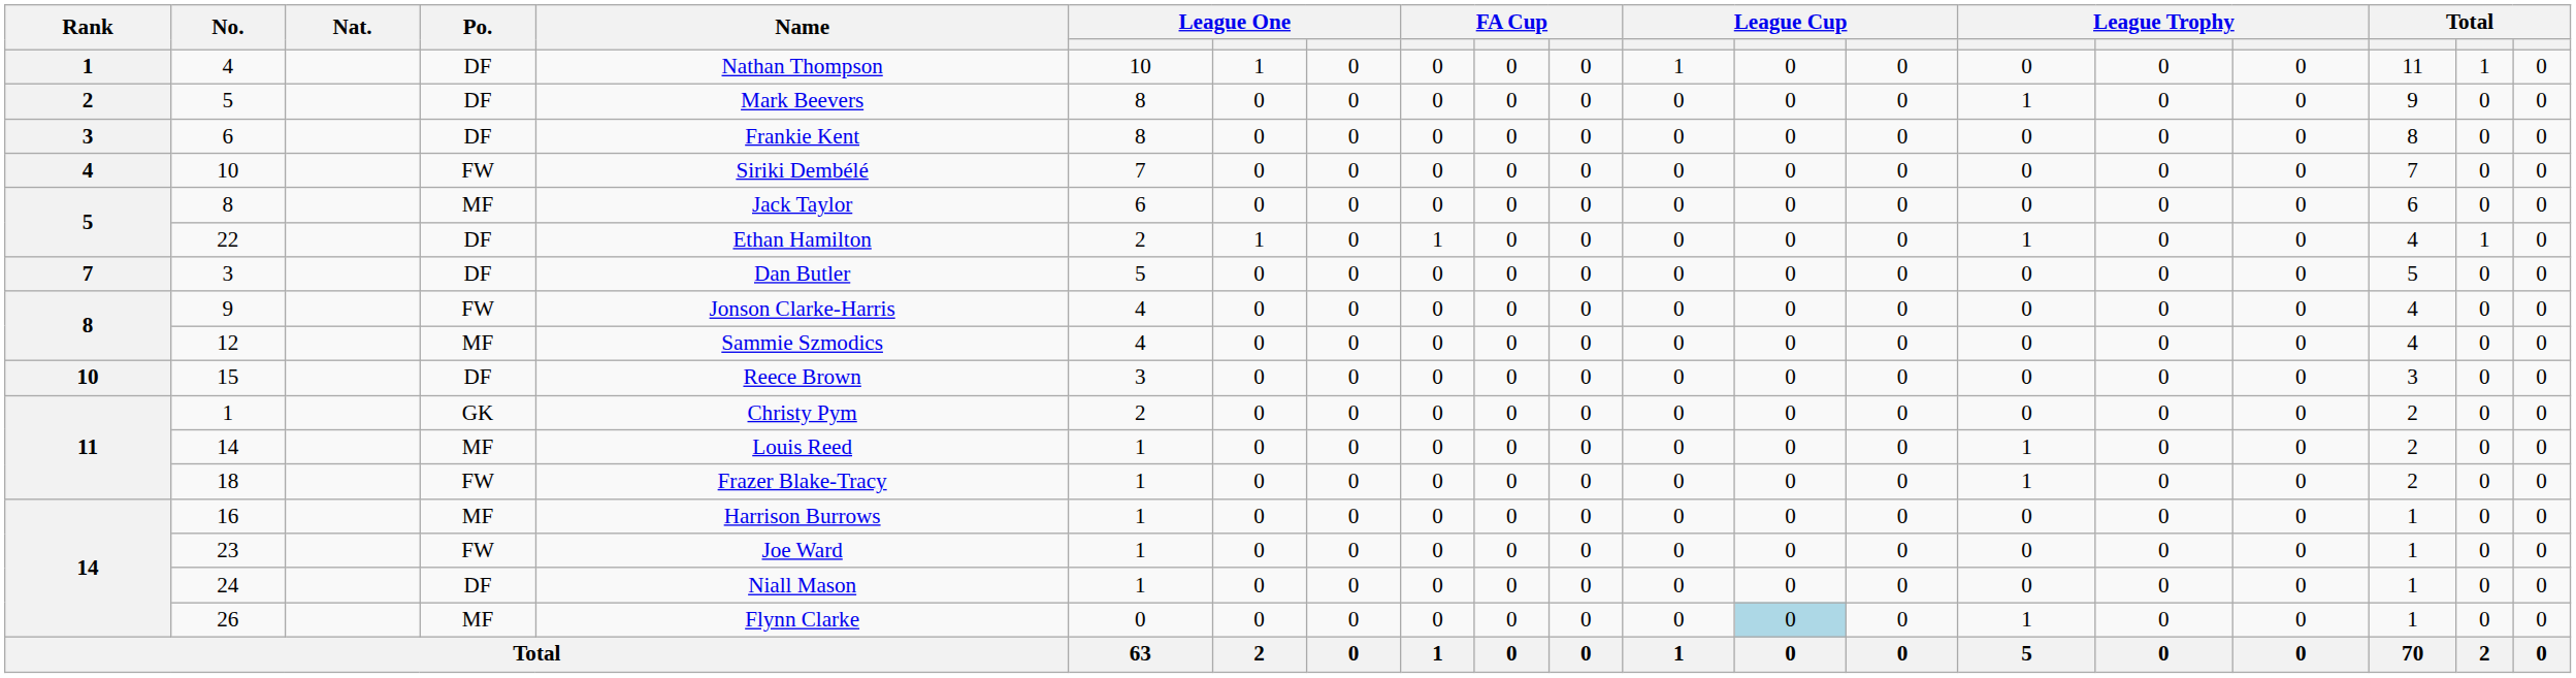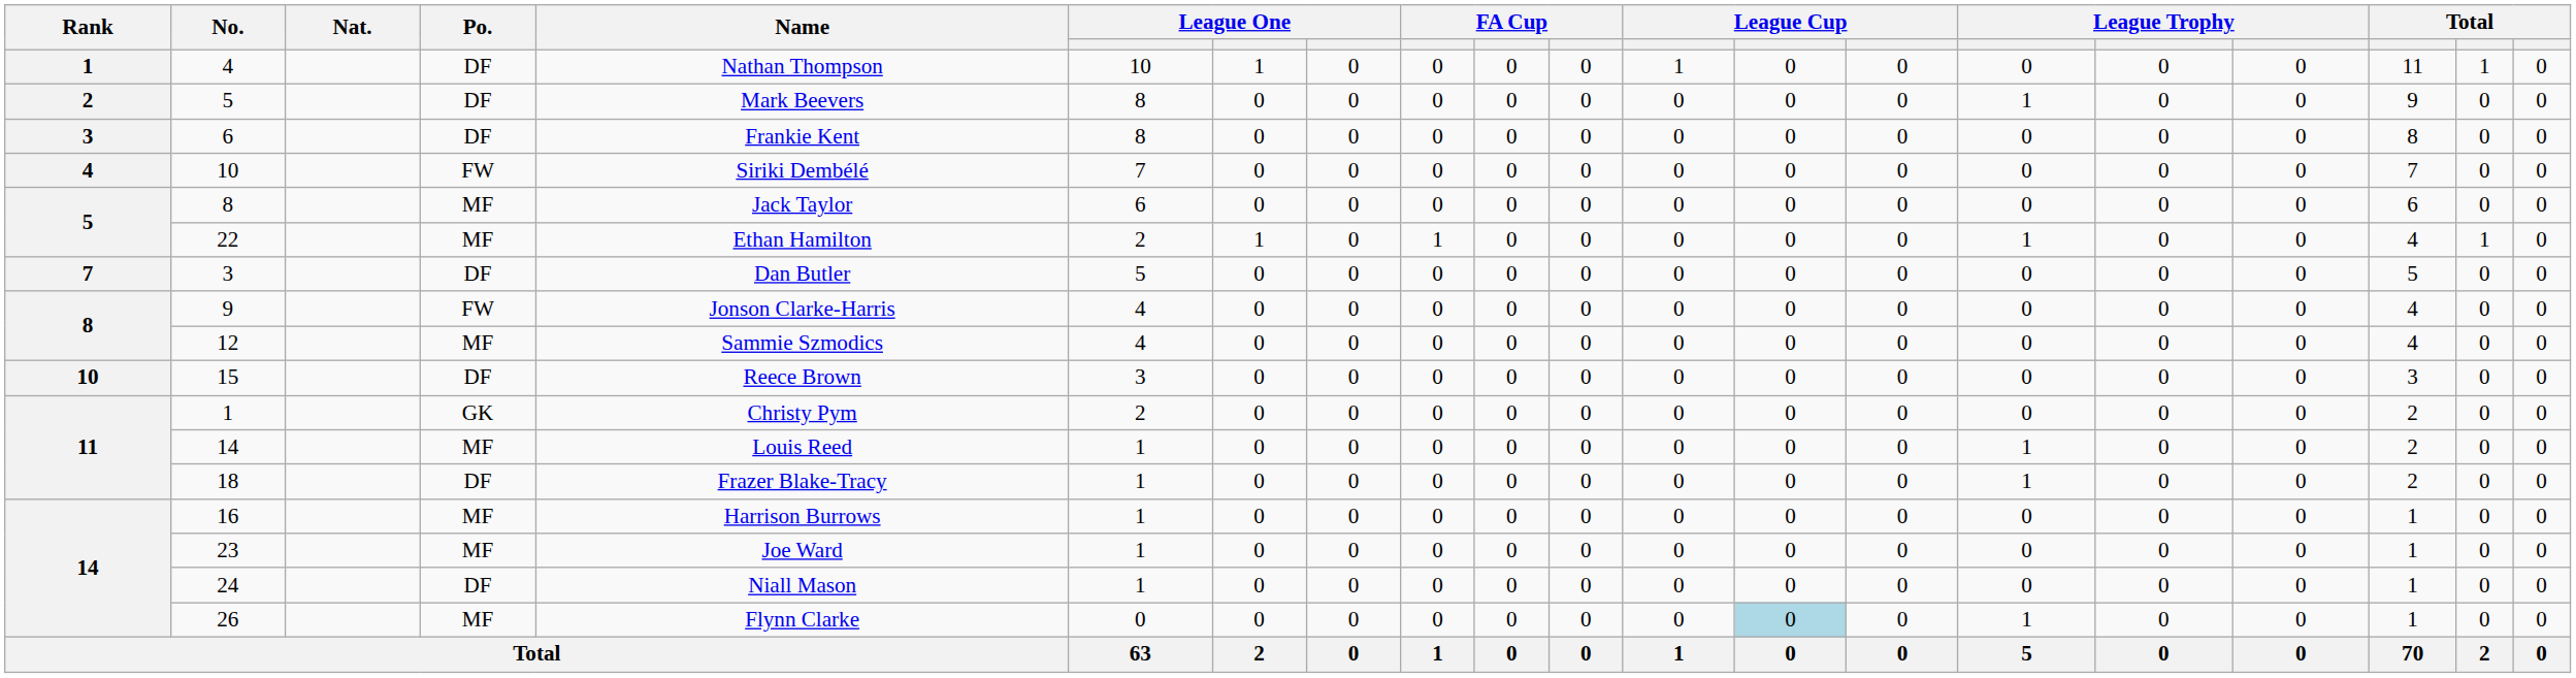 <table class="wikitable" style="text-align:center;width:95%">
 <tr>
 <th rowspan=2>Rank</th>
 <th rowspan=2>No.</th>
 <th rowspan=2>Nat.</th>
 <th rowspan=2>Po.</th>
 <th rowspan=2>Name</th>
 <th colspan=3><a href='#'>League One</a></th>
 <th colspan=3><a href='#'>FA Cup</a></th>
 <th colspan=3><a href='#'>League Cup</a></th>
 <th colspan=3><a href='#'>League Trophy</a></th>
 <th colspan=3>Total</th>
 </tr>
 <tr>
 <th></th>
 <th></th>
 <th></th>
 <th></th>
 <th></th>
 <th></th>
 <th></th>
 <th></th>
 <th></th>
 <th></th>
 <th></th>
 <th></th>
 <th></th>
 <th></th>
 <th></th>
 </tr>
 <tr>
 <th rowspan=1>1</th>
 <td>4</td>
 <td></td>
 <td>DF</td>
 <td><a href='#'>Nathan Thompson</a></td>
 <td>10</td>
 <td>1</td>
 <td>0</td>
 <td>0</td>
 <td>0</td>
 <td>0</td>
 <td>1</td>
 <td>0</td>
 <td>0</td>
 <td>0</td>
 <td>0</td>
 <td>0</td>
 <td>11</td>
 <td>1</td>
 <td>0</td>
 </tr>
 <tr>
 <th rowspan=1>2</th>
 <td>5</td>
 <td></td>
 <td>DF</td>
 <td><a href='#'>Mark Beevers</a></td>
 <td>8</td>
 <td>0</td>
 <td>0</td>
 <td>0</td>
 <td>0</td>
 <td>0</td>
 <td>0</td>
 <td>0</td>
 <td>0</td>
 <td>1</td>
 <td>0</td>
 <td>0</td>
 <td>9</td>
 <td>0</td>
 <td>0</td>
 </tr>
 <tr>
 <th rowspan=1>3</th>
 <td>6</td>
 <td></td>
 <td>DF</td>
 <td><a href='#'>Frankie Kent</a></td>
 <td>8</td>
 <td>0</td>
 <td>0</td>
 <td>0</td>
 <td>0</td>
 <td>0</td>
 <td>0</td>
 <td>0</td>
 <td>0</td>
 <td>0</td>
 <td>0</td>
 <td>0</td>
 <td>8</td>
 <td>0</td>
 <td>0</td>
 </tr>
 <tr>
 <th rowspan=1>4</th>
 <td>10</td>
 <td></td>
 <td>FW</td>
 <td><a href='#'>Siriki Dembélé</a></td>
 <td>7</td>
 <td>0</td>
 <td>0</td>
 <td>0</td>
 <td>0</td>
 <td>0</td>
 <td>0</td>
 <td>0</td>
 <td>0</td>
 <td>0</td>
 <td>0</td>
 <td>0</td>
 <td>7</td>
 <td>0</td>
 <td>0</td>
 </tr>
 <tr>
 <th rowspan=2>5</th>
 <td>8</td>
 <td></td>
 <td>MF</td>
 <td><a href='#'>Jack Taylor</a></td>
 <td>6</td>
 <td>0</td>
 <td>0</td>
 <td>0</td>
 <td>0</td>
 <td>0</td>
 <td>0</td>
 <td>0</td>
 <td>0</td>
 <td>0</td>
 <td>0</td>
 <td>0</td>
 <td>6</td>
 <td>0</td>
 <td>0</td>
 </tr>
 <tr>
 <td>22</td>
 <td></td>
-<td>DF</td>
+<td>MF</td>
 <td><a href='#'>Ethan Hamilton</a></td>
 <td>2</td>
 <td>1</td>
 <td>0</td>
 <td>1</td>
 <td>0</td>
 <td>0</td>
 <td>0</td>
 <td>0</td>
 <td>0</td>
 <td>1</td>
 <td>0</td>
 <td>0</td>
 <td>4</td>
 <td>1</td>
 <td>0</td>
 </tr>
 <tr>
 <th rowspan=1>7</th>
 <td>3</td>
 <td></td>
 <td>DF</td>
 <td><a href='#'>Dan Butler</a></td>
 <td>5</td>
 <td>0</td>
 <td>0</td>
 <td>0</td>
 <td>0</td>
 <td>0</td>
 <td>0</td>
 <td>0</td>
 <td>0</td>
 <td>0</td>
 <td>0</td>
 <td>0</td>
 <td>5</td>
 <td>0</td>
 <td>0</td>
 </tr>
 <tr>
 <th rowspan=2>8</th>
 <td>9</td>
 <td></td>
 <td>FW</td>
 <td><a href='#'>Jonson Clarke-Harris</a></td>
 <td>4</td>
 <td>0</td>
 <td>0</td>
 <td>0</td>
 <td>0</td>
 <td>0</td>
 <td>0</td>
 <td>0</td>
 <td>0</td>
 <td>0</td>
 <td>0</td>
 <td>0</td>
 <td>4</td>
 <td>0</td>
 <td>0</td>
 </tr>
 <tr>
 <td>12</td>
 <td></td>
 <td>MF</td>
 <td><a href='#'>Sammie Szmodics</a></td>
 <td>4</td>
 <td>0</td>
 <td>0</td>
 <td>0</td>
 <td>0</td>
 <td>0</td>
 <td>0</td>
 <td>0</td>
 <td>0</td>
 <td>0</td>
 <td>0</td>
 <td>0</td>
 <td>4</td>
 <td>0</td>
 <td>0</td>
 </tr>
 <tr>
 <th rowspan=1>10</th>
 <td>15</td>
 <td></td>
 <td>DF</td>
 <td><a href='#'>Reece Brown</a></td>
 <td>3</td>
 <td>0</td>
 <td>0</td>
 <td>0</td>
 <td>0</td>
 <td>0</td>
 <td>0</td>
 <td>0</td>
 <td>0</td>
 <td>0</td>
 <td>0</td>
 <td>0</td>
 <td>3</td>
 <td>0</td>
 <td>0</td>
 </tr>
 <tr>
 <th rowspan=3>11</th>
 <td>1</td>
 <td></td>
 <td>GK</td>
 <td><a href='#'>Christy Pym</a></td>
 <td>2</td>
 <td>0</td>
 <td>0</td>
 <td>0</td>
 <td>0</td>
 <td>0</td>
 <td>0</td>
 <td>0</td>
 <td>0</td>
 <td>0</td>
 <td>0</td>
 <td>0</td>
 <td>2</td>
 <td>0</td>
 <td>0</td>
 </tr>
 <tr>
 <td>14</td>
 <td></td>
 <td>MF</td>
 <td><a href='#'>Louis Reed</a></td>
 <td>1</td>
 <td>0</td>
 <td>0</td>
 <td>0</td>
 <td>0</td>
 <td>0</td>
 <td>0</td>
 <td>0</td>
 <td>0</td>
 <td>1</td>
 <td>0</td>
 <td>0</td>
 <td>2</td>
 <td>0</td>
 <td>0</td>
 </tr>
 <tr>
 <td>18</td>
 <td></td>
-<td>FW</td>
+<td>DF</td>
 <td><a href='#'>Frazer Blake-Tracy</a></td>
 <td>1</td>
 <td>0</td>
 <td>0</td>
 <td>0</td>
 <td>0</td>
 <td>0</td>
 <td>0</td>
 <td>0</td>
 <td>0</td>
 <td>1</td>
 <td>0</td>
 <td>0</td>
 <td>2</td>
 <td>0</td>
 <td>0</td>
 </tr>
 <tr>
 <th rowspan=4>14</th>
 <td>16</td>
 <td></td>
 <td>MF</td>
 <td><a href='#'>Harrison Burrows</a></td>
 <td>1</td>
 <td>0</td>
 <td>0</td>
 <td>0</td>
 <td>0</td>
 <td>0</td>
 <td>0</td>
 <td>0</td>
 <td>0</td>
 <td>0</td>
 <td>0</td>
 <td>0</td>
 <td>1</td>
 <td>0</td>
 <td>0</td>
 </tr>
 <tr>
 <td>23</td>
 <td></td>
-<td>FW</td>
+<td>MF</td>
 <td><a href='#'>Joe Ward</a></td>
 <td>1</td>
 <td>0</td>
 <td>0</td>
 <td>0</td>
 <td>0</td>
 <td>0</td>
 <td>0</td>
 <td>0</td>
 <td>0</td>
 <td>0</td>
 <td>0</td>
 <td>0</td>
 <td>1</td>
 <td>0</td>
 <td>0</td>
 </tr>
 <tr>
 <td>24</td>
 <td></td>
 <td>DF</td>
 <td><a href='#'>Niall Mason</a></td>
 <td>1</td>
 <td>0</td>
 <td>0</td>
 <td>0</td>
 <td>0</td>
 <td>0</td>
 <td>0</td>
 <td>0</td>
 <td>0</td>
 <td>0</td>
 <td>0</td>
 <td>0</td>
 <td>1</td>
 <td>0</td>
 <td>0</td>
 </tr>
 <tr>
 <td>26</td>
 <td></td>
 <td>MF</td>
 <td><a href='#'>Flynn Clarke</a></td>
 <td>0</td>
 <td>0</td>
 <td>0</td>
 <td>0</td>
 <td>0</td>
 <td>0</td>
 <td>0</td>
 <td style="background: lightblue;">0</td>
 <td>0</td>
 <td>1</td>
 <td>0</td>
 <td>0</td>
 <td>1</td>
 <td>0</td>
 <td>0</td>
 </tr>
 <tr>
 <th colspan=5>Total</th>
 <th>63</th>
 <th>2</th>
 <th>0</th>
 <th>1</th>
 <th>0</th>
 <th>0</th>
 <th>1</th>
 <th>0</th>
 <th>0</th>
 <th>5</th>
 <th>0</th>
 <th>0</th>
 <th>70</th>
 <th>2</th>
 <th>0</th>
 </tr>
 </table>
